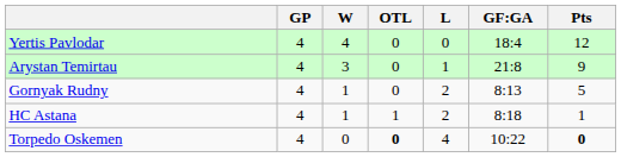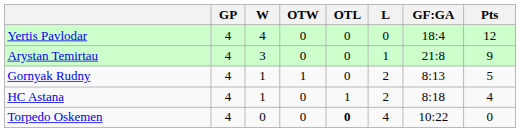 <table class="wikitable" width="50%">
 <tr>
 <th width="30%" bgcolor="#e0e0e0"></th>
 <th width="5%" bgcolor="#e0e0e0">GP</th>
 <th width="5%" bgcolor="#e0e0e0">W</th>
+<th width="5%" bgcolor="#e0e0e0">OTW</th>
 <th width="5%" bgcolor="#e0e0e0">OTL</th>
 <th width="5%" bgcolor="#e0e0e0">L</th>
 <th width="7.5%" bgcolor="#e0e0e0">GF:GA</th>
 <th width="7.5%" bgcolor="#e0e0e0">Pts</th>
 </tr>
 <tr align="center" bgcolor="#CCFFCC">
 <td align="left"><a href='#'>Yertis Pavlodar</a></td>
 <td>4</td>
 <td>4</td>
 <td>0</td>
 <td>0</td>
+<td>0</td>
 <td>18:4</td>
 <td>12</td>
 </tr>
 <tr align="center" bgcolor="#CCFFCC">
 <td align="left"><a href='#'>Arystan Temirtau</a></td>
 <td>4</td>
 <td>3</td>
 <td>0</td>
+<td>0</td>
 <td>1</td>
 <td>21:8</td>
 <td>9</td>
 </tr>
 <tr align="center">
 <td align="left"><a href='#'>Gornyak Rudny</a></td>
 <td>4</td>
+<td>1</td>
 <td>1</td>
 <td>0</td>
 <td>2</td>
 <td>8:13</td>
 <td>5</td>
 </tr>
 <tr align="center">
 <td align="left"><a href='#'>HC Astana</a></td>
 <td>4</td>
 <td>1</td>
+<td>0</td>
 <td>1</td>
 <td>2</td>
 <td>8:18</td>
-<td>1</td>
+<td>4</td>
 </tr>
 <tr align="center">
 <td align="left"><a href='#'>Torpedo Oskemen</a></td>
 <td>4</td>
 <td>0</td>
+<td>0</td>
 <td><strong>0</strong></td>
 <td>4</td>
 <td>10:22</td>
-<td><strong>0</strong></td>
+<td>0</td>
 </tr>
 </table>
